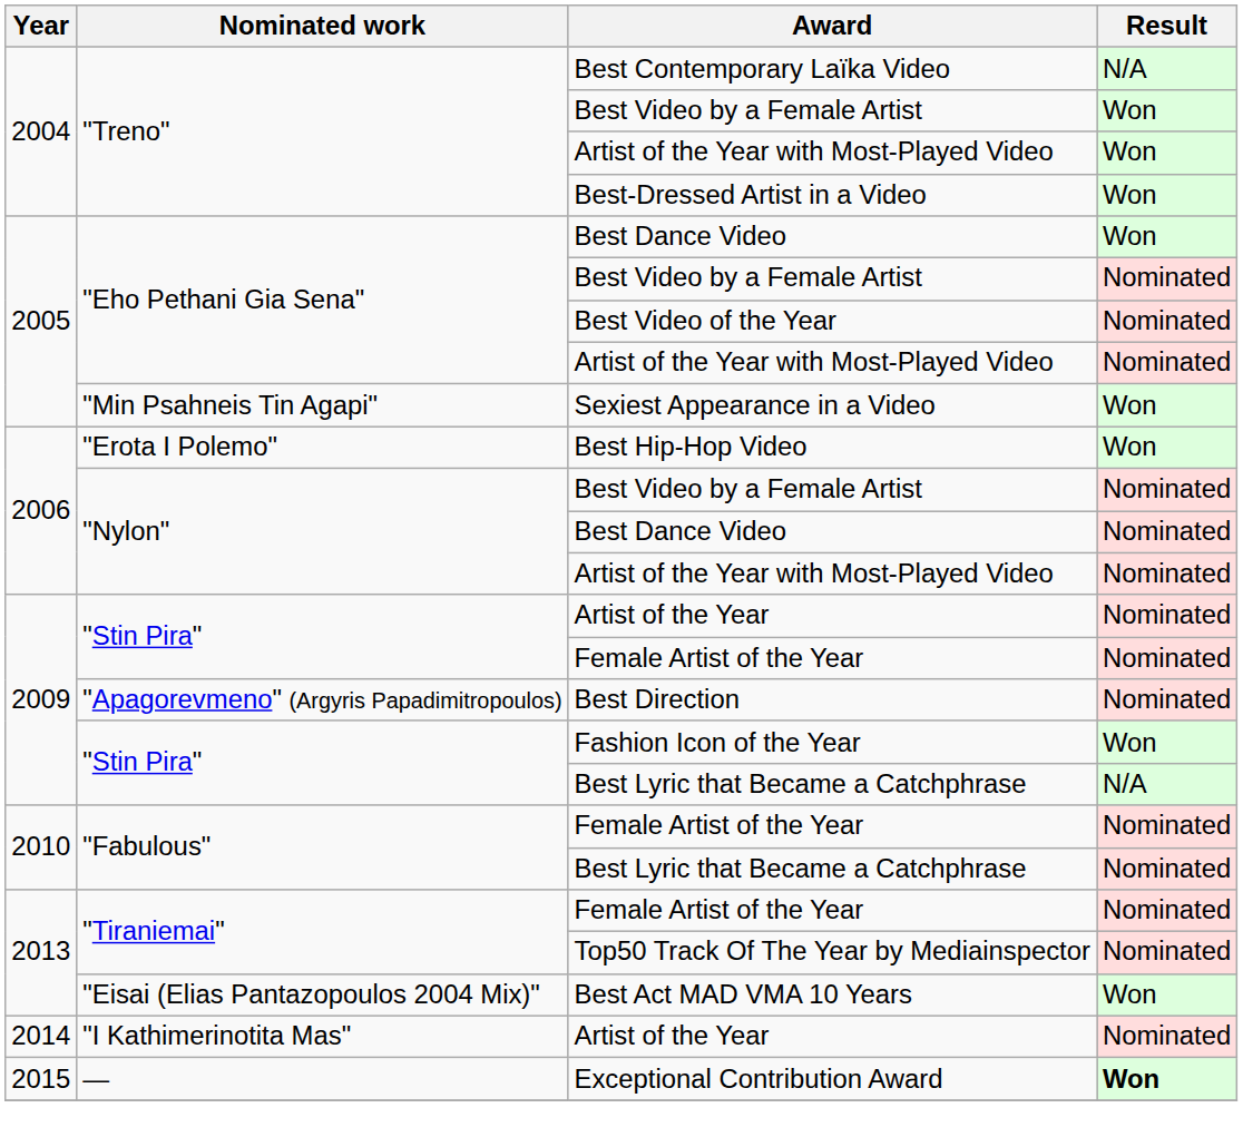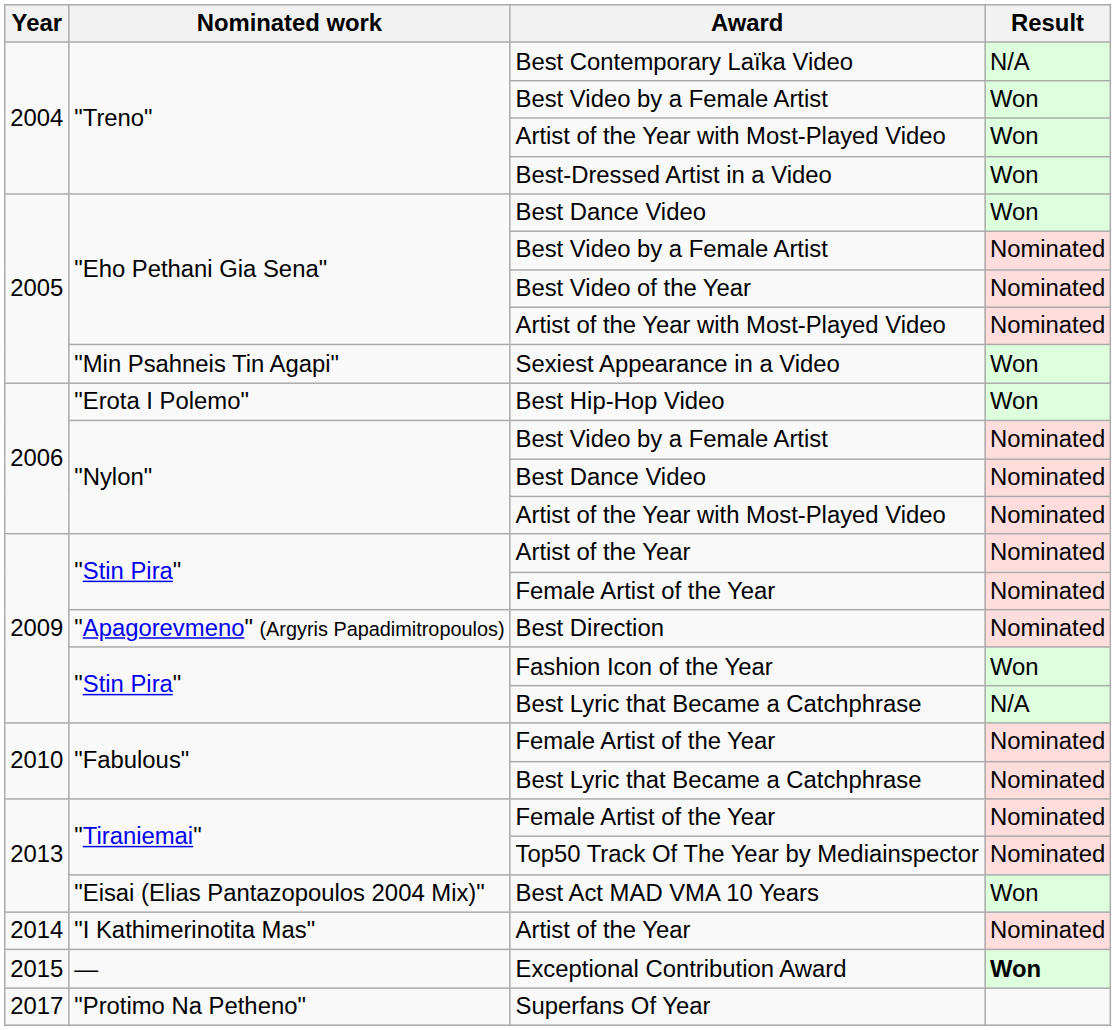 <table class="wikitable">
 <tr>
 <th>Year</th>
 <th>Nominated work</th>
 <th>Award</th>
 <th>Result</th>
 </tr>
 <tr>
 <td rowspan="4">2004</td>
 <td rowspan="4">"Treno"</td>
 <td>Best Contemporary Laïka Video</td>
 <td style="background: #ddffdd">N/A</td>
 </tr>
 <tr>
 <td>Best Video by a Female Artist</td>
 <td style="background: #ddffdd">Won</td>
 </tr>
 <tr>
 <td>Artist of the Year with Most-Played Video</td>
 <td style="background: #ddffdd">Won</td>
 </tr>
 <tr>
 <td>Best-Dressed Artist in a Video</td>
 <td style="background: #ddffdd">Won</td>
 </tr>
 <tr>
 <td rowspan="5">2005</td>
 <td rowspan="4">"Eho Pethani Gia Sena"</td>
 <td>Best Dance Video</td>
 <td style="background: #ddffdd">Won</td>
 </tr>
 <tr>
 <td>Best Video by a Female Artist</td>
 <td style="background: #ffdddd">Nominated</td>
 </tr>
 <tr>
 <td>Best Video of the Year</td>
 <td style="background: #ffdddd">Nominated</td>
 </tr>
 <tr>
 <td>Artist of the Year with Most-Played Video</td>
 <td style="background: #ffdddd">Nominated</td>
 </tr>
 <tr>
 <td>"Min Psahneis Tin Agapi"</td>
 <td>Sexiest Appearance in a Video</td>
 <td style="background: #ddffdd">Won</td>
 </tr>
 <tr>
 <td rowspan="4">2006</td>
 <td>"Erota I Polemo"</td>
 <td>Best Hip-Hop Video</td>
 <td style="background: #ddffdd">Won</td>
 </tr>
 <tr>
 <td rowspan="3">"Nylon"</td>
 <td>Best Video by a Female Artist</td>
 <td style="background: #ffdddd">Nominated</td>
 </tr>
 <tr>
 <td>Best Dance Video</td>
 <td style="background: #ffdddd">Nominated</td>
 </tr>
 <tr>
 <td>Artist of the Year with Most-Played Video</td>
 <td style="background: #ffdddd">Nominated</td>
 </tr>
 <tr>
 <td rowspan="5">2009</td>
 <td rowspan="2">"<a href='#'>Stin Pira</a>"</td>
 <td>Artist of the Year</td>
 <td style="background: #ffdddd">Nominated</td>
 </tr>
 <tr>
 <td>Female Artist of the Year</td>
 <td style="background: #ffdddd">Nominated</td>
 </tr>
 <tr>
 <td>"<a href='#'>Apagorevmeno</a>" <small>(Argyris Papadimitropoulos)</small></td>
 <td>Best Direction</td>
 <td style="background: #ffdddd">Nominated</td>
 </tr>
 <tr>
 <td rowspan="2">"<a href='#'>Stin Pira</a>"</td>
 <td>Fashion Icon of the Year</td>
 <td style="background: #ddffdd">Won</td>
 </tr>
 <tr>
 <td>Best Lyric that Became a Catchphrase</td>
 <td style="background: #ddffdd">N/A</td>
 </tr>
 <tr>
 <td rowspan="2">2010</td>
 <td rowspan="2">"Fabulous"</td>
 <td>Female Artist of the Year</td>
 <td style="background: #ffdddd">Nominated</td>
 </tr>
 <tr>
 <td>Best Lyric that Became a Catchphrase</td>
 <td style="background: #ffdddd">Nominated</td>
 </tr>
 <tr>
 <td rowspan="3">2013</td>
 <td rowspan="2">"<a href='#'>Tiraniemai</a>"</td>
 <td>Female Artist of the Year</td>
 <td style="background: #ffdddd">Nominated</td>
 </tr>
 <tr>
 <td>Top50 Track Of The Year by Mediainspector</td>
 <td style="background: #ffdddd">Nominated</td>
 </tr>
 <tr>
 <td>"Eisai (Elias Pantazopoulos 2004 Mix)"</td>
 <td>Best Act MAD VMA 10 Years</td>
 <td style="background: #ddffdd">Won</td>
 </tr>
 <tr>
 <td rowspan="1">2014</td>
 <td rowspan="1">"I Kathimerinotita Mas"</td>
 <td>Artist of the Year</td>
 <td style="background: #ffdddd">Nominated</td>
 </tr>
 <tr>
 <td rowspan="1">2015</td>
 <td rowspan="1">—</td>
 <td>Exceptional Contribution Award</td>
 <td style="background: #ddffdd"><strong>Won</strong></td>
 </tr>
 <tr>
+<td rowspan="1">2017</td>
+<td rowspan="1">"Protimo Na Petheno"</td>
+<td>Superfans Of Year</td>
+<td></td>
+</tr>
+<tr>
 </tr>
 </table>
